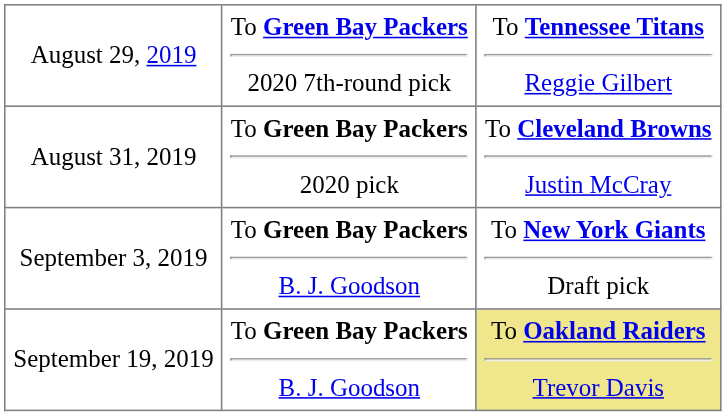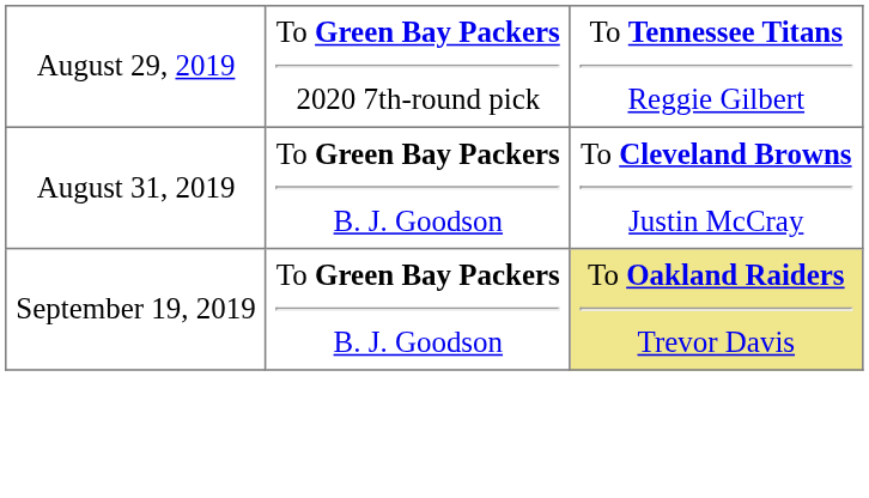 <table border="1" style="border-collapse:collapse; text-align:center" cellpadding="5">
 <tr>
 <td>August 29, <a href='#'>2019</a></td>
 <td style="vertical-align:top">To <strong><a href='#'>Green Bay Packers</a></strong><hr>2020 7th-round pick</td>
 <td style="vertical-align:top">To <strong><a href='#'>Tennessee Titans</a></strong><hr><a href='#'>Reggie Gilbert</a></td>
 </tr>
 <tr>
 <td>August 31, 2019</td>
-<td style="vertical-align:top">To <strong>Green Bay Packers</strong><hr>2020 pick</td>
+<td style="vertical-align:top">To <strong>Green Bay Packers</strong><hr><a href='#'>B. J. Goodson</a></td>
 <td style="vertical-align:top">To <strong><a href='#'>Cleveland Browns</a></strong><hr><a href='#'>Justin McCray</a></td>
-</tr>
-<tr>
-<td>September 3, 2019</td>
-<td style="vertical-align:top">To <strong>Green Bay Packers</strong><hr><a href='#'>B. J. Goodson</a></td>
-<td style="vertical-align:top">To <strong><a href='#'>New York Giants</a></strong><hr>Draft pick</td>
 </tr>
 <tr>
 <td>September 19, 2019</td>
 <td style="vertical-align:top">To <strong>Green Bay Packers</strong><hr><a href='#'>B. J. Goodson</a></td>
 <td style="background: khaki; vertical-align:top">To <strong><a href='#'>Oakland Raiders</a></strong><hr><a href='#'>Trevor Davis</a></td>
 </tr>
 </table>
